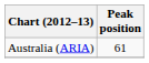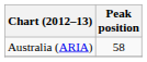 <table class="wikitable sortable">
 <tr>
 <th scope="col">Chart (2012–13)</th>
 <th scope="col">Peak<br>position</th>
 </tr>
 <tr>
 <td>Australia (<a href='#'>ARIA</a>)</td>
-<td align="center">61</td>
+<td align="center">58</td>
 </tr>
 <tr>
 </tr>
 <tr>
 </tr>
 <tr>
 </tr>
 <tr>
 </tr>
 <tr>
 </tr>
 <tr>
 </tr>
 </table>
